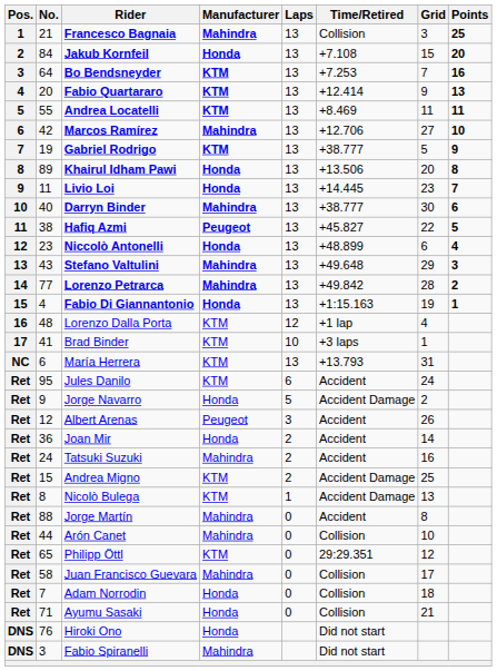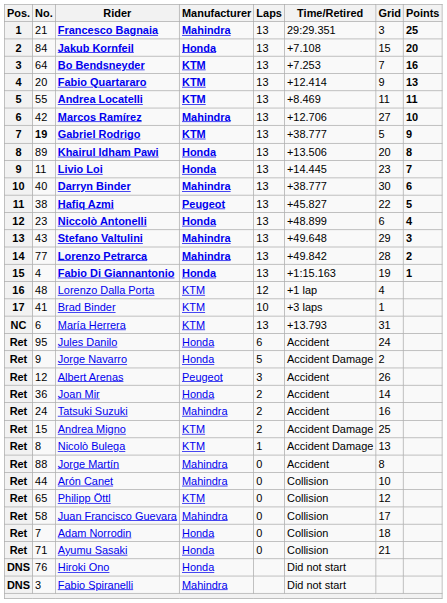 <table class="wikitable" style="font-size: 95%;">
 <tr>
 <th>Pos.</th>
 <th>No.</th>
 <th>Rider</th>
 <th>Manufacturer</th>
 <th>Laps</th>
 <th>Time/Retired</th>
 <th>Grid</th>
 <th>Points</th>
 </tr>
 <tr>
 <th>1</th>
 <td>21</td>
 <td> <strong><a href='#'>Francesco Bagnaia</a></strong></td>
 <td><strong><a href='#'>Mahindra</a></strong></td>
 <td>13</td>
-<td>Collision</td>
+<td>29:29.351</td>
 <td>3</td>
 <td><strong>25</strong></td>
 </tr>
 <tr>
 <th>2</th>
 <td>84</td>
 <td> <strong><a href='#'>Jakub Kornfeil</a></strong></td>
 <td><strong><a href='#'>Honda</a></strong></td>
 <td>13</td>
 <td>+7.108</td>
 <td>15</td>
 <td><strong>20</strong></td>
 </tr>
 <tr>
 <th>3</th>
 <td>64</td>
 <td> <strong><a href='#'>Bo Bendsneyder</a></strong></td>
 <td><strong><a href='#'>KTM</a></strong></td>
 <td>13</td>
 <td>+7.253</td>
 <td>7</td>
 <td><strong>16</strong></td>
 </tr>
 <tr>
 <th>4</th>
 <td>20</td>
 <td> <strong><a href='#'>Fabio Quartararo</a></strong></td>
 <td><strong><a href='#'>KTM</a></strong></td>
 <td>13</td>
 <td>+12.414</td>
 <td>9</td>
 <td><strong>13</strong></td>
 </tr>
 <tr>
 <th>5</th>
 <td>55</td>
 <td> <strong><a href='#'>Andrea Locatelli</a></strong></td>
 <td><strong><a href='#'>KTM</a></strong></td>
 <td>13</td>
 <td>+8.469</td>
 <td>11</td>
 <td><strong>11</strong></td>
 </tr>
 <tr>
 <th>6</th>
 <td>42</td>
 <td> <strong><a href='#'>Marcos Ramírez</a></strong></td>
 <td><strong><a href='#'>Mahindra</a></strong></td>
 <td>13</td>
 <td>+12.706</td>
 <td>27</td>
 <td><strong>10</strong></td>
 </tr>
 <tr>
 <th>7</th>
-<td>19</td>
+<td><strong>19</strong></td>
 <td> <strong><a href='#'>Gabriel Rodrigo</a></strong></td>
 <td><strong><a href='#'>KTM</a></strong></td>
 <td>13</td>
 <td>+38.777</td>
 <td>5</td>
 <td><strong>9</strong></td>
 </tr>
 <tr>
 <th>8</th>
 <td>89</td>
 <td> <strong><a href='#'>Khairul Idham Pawi</a></strong></td>
 <td><strong><a href='#'>Honda</a></strong></td>
 <td>13</td>
 <td>+13.506</td>
 <td>20</td>
 <td><strong>8</strong></td>
 </tr>
 <tr>
 <th>9</th>
 <td>11</td>
 <td> <strong><a href='#'>Livio Loi</a></strong></td>
 <td><strong><a href='#'>Honda</a></strong></td>
 <td>13</td>
 <td>+14.445</td>
 <td>23</td>
 <td><strong>7</strong></td>
 </tr>
 <tr>
 <th>10</th>
 <td>40</td>
 <td> <strong><a href='#'>Darryn Binder</a></strong></td>
 <td><strong><a href='#'>Mahindra</a></strong></td>
 <td>13</td>
 <td>+38.777</td>
 <td>30</td>
 <td><strong>6</strong></td>
 </tr>
 <tr>
 <th>11</th>
 <td>38</td>
 <td> <strong><a href='#'>Hafiq Azmi</a></strong></td>
 <td><strong><a href='#'>Peugeot</a></strong></td>
 <td>13</td>
 <td>+45.827</td>
 <td>22</td>
 <td><strong>5</strong></td>
 </tr>
 <tr>
 <th>12</th>
 <td>23</td>
 <td> <strong><a href='#'>Niccolò Antonelli</a></strong></td>
 <td><strong><a href='#'>Honda</a></strong></td>
 <td>13</td>
 <td>+48.899</td>
 <td>6</td>
 <td><strong>4</strong></td>
 </tr>
 <tr>
 <th>13</th>
 <td>43</td>
 <td> <strong><a href='#'>Stefano Valtulini</a></strong></td>
 <td><strong><a href='#'>Mahindra</a></strong></td>
 <td>13</td>
 <td>+49.648</td>
 <td>29</td>
 <td><strong>3</strong></td>
 </tr>
 <tr>
 <th>14</th>
 <td>77</td>
 <td> <strong><a href='#'>Lorenzo Petrarca</a></strong></td>
 <td><strong><a href='#'>Mahindra</a></strong></td>
 <td>13</td>
 <td>+49.842</td>
 <td>28</td>
 <td><strong>2</strong></td>
 </tr>
 <tr>
 <th>15</th>
 <td>4</td>
 <td> <strong><a href='#'>Fabio Di Giannantonio</a></strong></td>
 <td><strong><a href='#'>Honda</a></strong></td>
 <td>13</td>
 <td>+1:15.163</td>
 <td>19</td>
 <td><strong>1</strong></td>
 </tr>
 <tr>
 <th>16</th>
 <td>48</td>
 <td> <a href='#'>Lorenzo Dalla Porta</a></td>
 <td><a href='#'>KTM</a></td>
 <td>12</td>
 <td>+1 lap</td>
 <td>4</td>
 <td></td>
 </tr>
 <tr>
 <th>17</th>
 <td>41</td>
 <td> <a href='#'>Brad Binder</a></td>
 <td><a href='#'>KTM</a></td>
 <td>10</td>
 <td>+3 laps</td>
 <td>1</td>
 <td></td>
 </tr>
 <tr>
 <th>NC</th>
 <td>6</td>
 <td> <a href='#'>María Herrera</a></td>
 <td><a href='#'>KTM</a></td>
 <td>13</td>
 <td>+13.793</td>
 <td>31</td>
 <td></td>
 </tr>
 <tr>
 <th>Ret</th>
 <td>95</td>
 <td> <a href='#'>Jules Danilo</a></td>
-<td><a href='#'>KTM</a></td>
+<td><a href='#'>Honda</a></td>
 <td>6</td>
 <td>Accident</td>
 <td>24</td>
 <td></td>
 </tr>
 <tr>
 <th>Ret</th>
 <td>9</td>
 <td> <a href='#'>Jorge Navarro</a></td>
 <td><a href='#'>Honda</a></td>
 <td>5</td>
 <td>Accident Damage</td>
 <td>2</td>
 <td></td>
 </tr>
 <tr>
 <th>Ret</th>
 <td>12</td>
 <td> <a href='#'>Albert Arenas</a></td>
 <td><a href='#'>Peugeot</a></td>
 <td>3</td>
 <td>Accident</td>
 <td>26</td>
 <td></td>
 </tr>
 <tr>
 <th>Ret</th>
 <td>36</td>
 <td> <a href='#'>Joan Mir</a></td>
 <td><a href='#'>Honda</a></td>
 <td>2</td>
 <td>Accident</td>
 <td>14</td>
 <td></td>
 </tr>
 <tr>
 <th>Ret</th>
 <td>24</td>
 <td> <a href='#'>Tatsuki Suzuki</a></td>
 <td><a href='#'>Mahindra</a></td>
 <td>2</td>
 <td>Accident</td>
 <td>16</td>
 <td></td>
 </tr>
 <tr>
 <th>Ret</th>
 <td>15</td>
 <td> <a href='#'>Andrea Migno</a></td>
 <td><a href='#'>KTM</a></td>
 <td>2</td>
 <td>Accident Damage</td>
 <td>25</td>
 <td></td>
 </tr>
 <tr>
 <th>Ret</th>
 <td>8</td>
 <td> <a href='#'>Nicolò Bulega</a></td>
 <td><a href='#'>KTM</a></td>
 <td>1</td>
 <td>Accident Damage</td>
 <td>13</td>
 <td></td>
 </tr>
 <tr>
 <th>Ret</th>
 <td>88</td>
 <td> <a href='#'>Jorge Martín</a></td>
 <td><a href='#'>Mahindra</a></td>
 <td>0</td>
 <td>Accident</td>
 <td>8</td>
 <td></td>
 </tr>
 <tr>
 <th>Ret</th>
 <td>44</td>
 <td> <a href='#'>Arón Canet</a></td>
 <td><a href='#'>Mahindra</a></td>
 <td>0</td>
 <td>Collision</td>
 <td>10</td>
 <td></td>
 </tr>
 <tr>
 <th>Ret</th>
 <td>65</td>
 <td> <a href='#'>Philipp Öttl</a></td>
 <td><a href='#'>KTM</a></td>
 <td>0</td>
-<td>29:29.351</td>
+<td>Collision</td>
 <td>12</td>
 <td></td>
 </tr>
 <tr>
 <th>Ret</th>
 <td>58</td>
 <td> <a href='#'>Juan Francisco Guevara</a></td>
 <td><a href='#'>Mahindra</a></td>
 <td>0</td>
 <td>Collision</td>
 <td>17</td>
 <td></td>
 </tr>
 <tr>
 <th>Ret</th>
 <td>7</td>
 <td> <a href='#'>Adam Norrodin</a></td>
 <td><a href='#'>Honda</a></td>
 <td>0</td>
 <td>Collision</td>
 <td>18</td>
 <td></td>
 </tr>
 <tr>
 <th>Ret</th>
 <td>71</td>
 <td> <a href='#'>Ayumu Sasaki</a></td>
 <td><a href='#'>Honda</a></td>
 <td>0</td>
 <td>Collision</td>
 <td>21</td>
 <td></td>
 </tr>
 <tr>
 <th>DNS</th>
 <td>76</td>
 <td> <a href='#'>Hiroki Ono</a></td>
 <td><a href='#'>Honda</a></td>
 <td></td>
 <td>Did not start</td>
 <td></td>
 <td></td>
 </tr>
 <tr>
 <th>DNS</th>
 <td>3</td>
 <td> <a href='#'>Fabio Spiranelli</a></td>
 <td><a href='#'>Mahindra</a></td>
 <td></td>
 <td>Did not start</td>
 <td></td>
 <td></td>
 </tr>
 <tr>
 <th colspan=8></th>
 </tr>
 </table>
